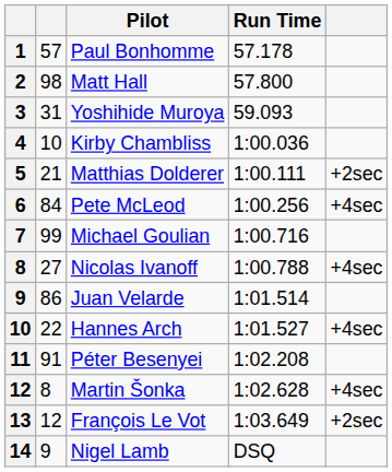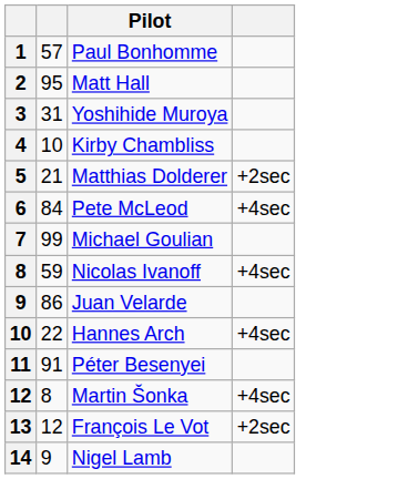 <table class="wikitable" style="font-size: 95%;">
 <tr>
 <th></th>
 <th></th>
 <th>Pilot</th>
-<th>Run Time</th>
 <th></th>
 </tr>
 <tr>
 <th>1</th>
 <td>57</td>
 <td> <a href='#'>Paul Bonhomme</a></td>
-<td>57.178</td>
 <td></td>
 </tr>
 <tr>
 <th>2</th>
-<td>98</td>
+<td>95</td>
 <td> <a href='#'>Matt Hall</a></td>
-<td>57.800</td>
 <td></td>
 </tr>
 <tr>
 <th>3</th>
 <td>31</td>
 <td> <a href='#'>Yoshihide Muroya</a></td>
-<td>59.093</td>
 <td></td>
 </tr>
 <tr>
 <th>4</th>
 <td>10</td>
 <td> <a href='#'>Kirby Chambliss</a></td>
-<td>1:00.036</td>
 <td></td>
 </tr>
 <tr>
 <th>5</th>
 <td>21</td>
 <td> <a href='#'>Matthias Dolderer</a></td>
-<td>1:00.111</td>
 <td>+2sec</td>
 </tr>
 <tr>
 <th>6</th>
 <td>84</td>
 <td> <a href='#'>Pete McLeod</a></td>
-<td>1:00.256</td>
 <td>+4sec</td>
 </tr>
 <tr>
 <th>7</th>
 <td>99</td>
 <td> <a href='#'>Michael Goulian</a></td>
-<td>1:00.716</td>
 <td></td>
 </tr>
 <tr>
 <th>8</th>
-<td>27</td>
+<td>59</td>
 <td> <a href='#'>Nicolas Ivanoff</a></td>
-<td>1:00.788</td>
 <td>+4sec</td>
 </tr>
 <tr>
 <th>9</th>
 <td>86</td>
 <td> <a href='#'>Juan Velarde</a></td>
-<td>1:01.514</td>
 <td></td>
 </tr>
 <tr>
 <th>10</th>
 <td>22</td>
 <td> <a href='#'>Hannes Arch</a></td>
-<td>1:01.527</td>
 <td>+4sec</td>
 </tr>
 <tr>
 <th>11</th>
 <td>91</td>
 <td> <a href='#'>Péter Besenyei</a></td>
-<td>1:02.208</td>
 <td></td>
 </tr>
 <tr>
 <th>12</th>
 <td>8</td>
 <td> <a href='#'>Martin Šonka</a></td>
-<td>1:02.628</td>
 <td>+4sec</td>
 </tr>
 <tr>
 <th>13</th>
 <td>12</td>
 <td> <a href='#'>François Le Vot</a></td>
-<td>1:03.649</td>
 <td>+2sec</td>
 </tr>
 <tr>
 <th>14</th>
 <td>9</td>
 <td> <a href='#'>Nigel Lamb</a></td>
-<td>DSQ</td>
 <td></td>
 </tr>
 </table>
